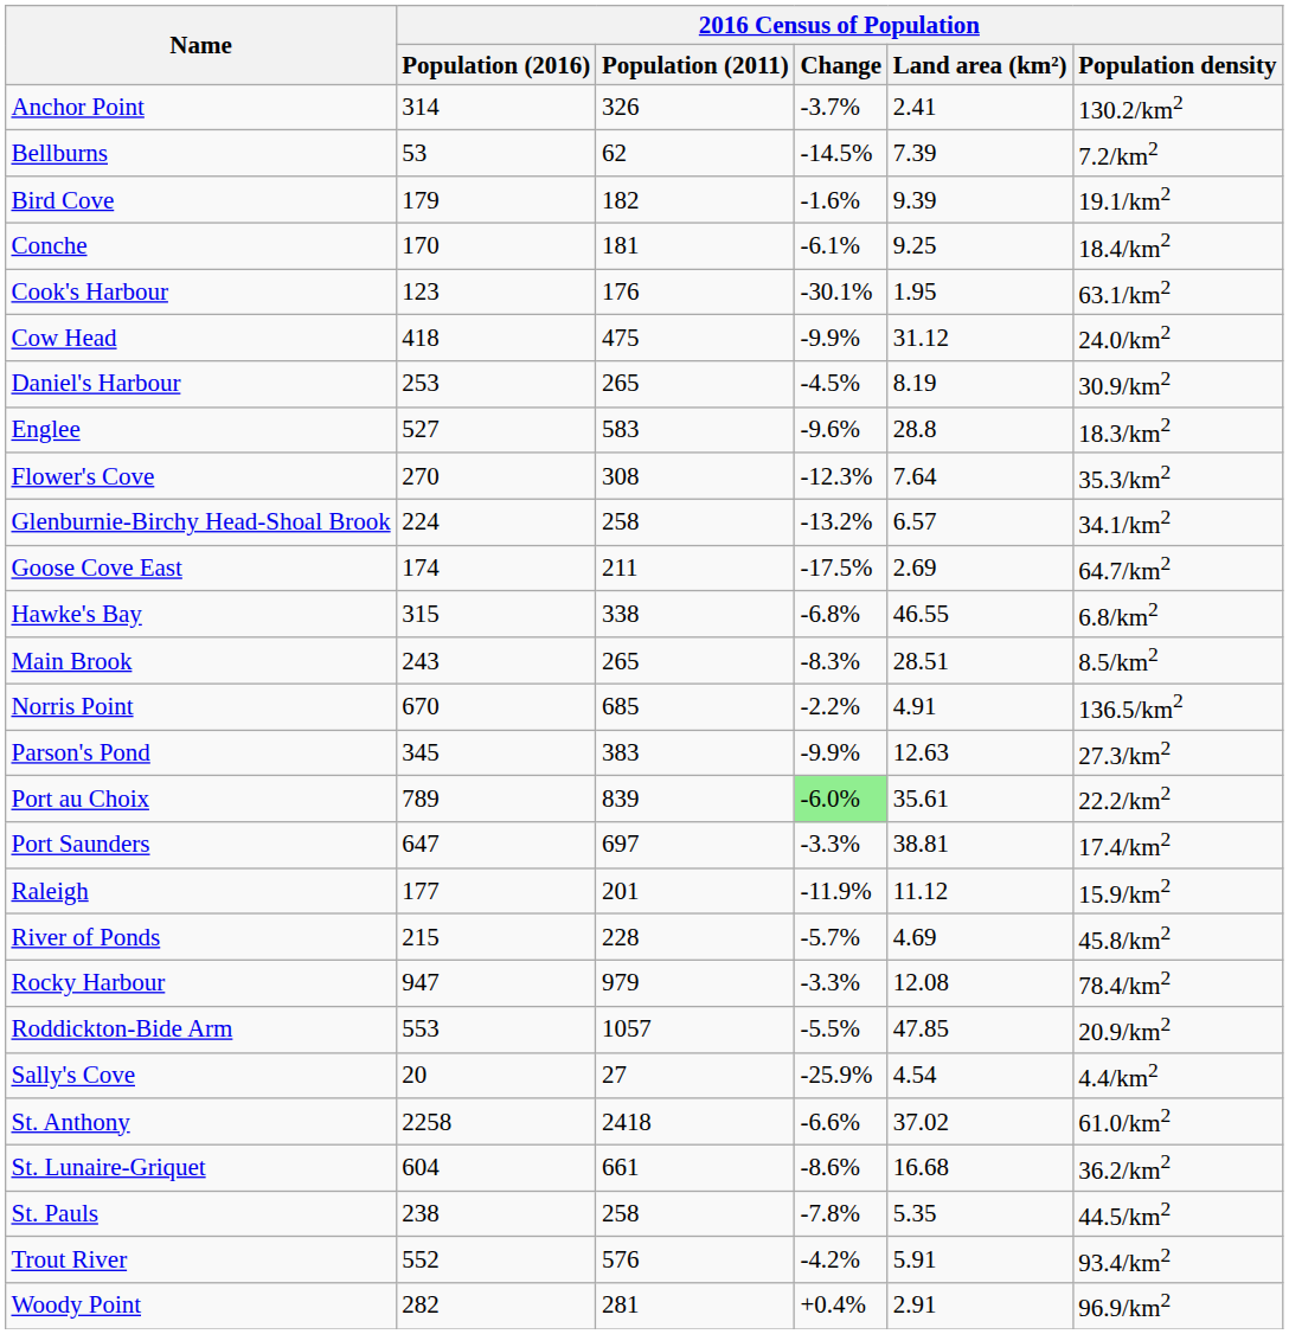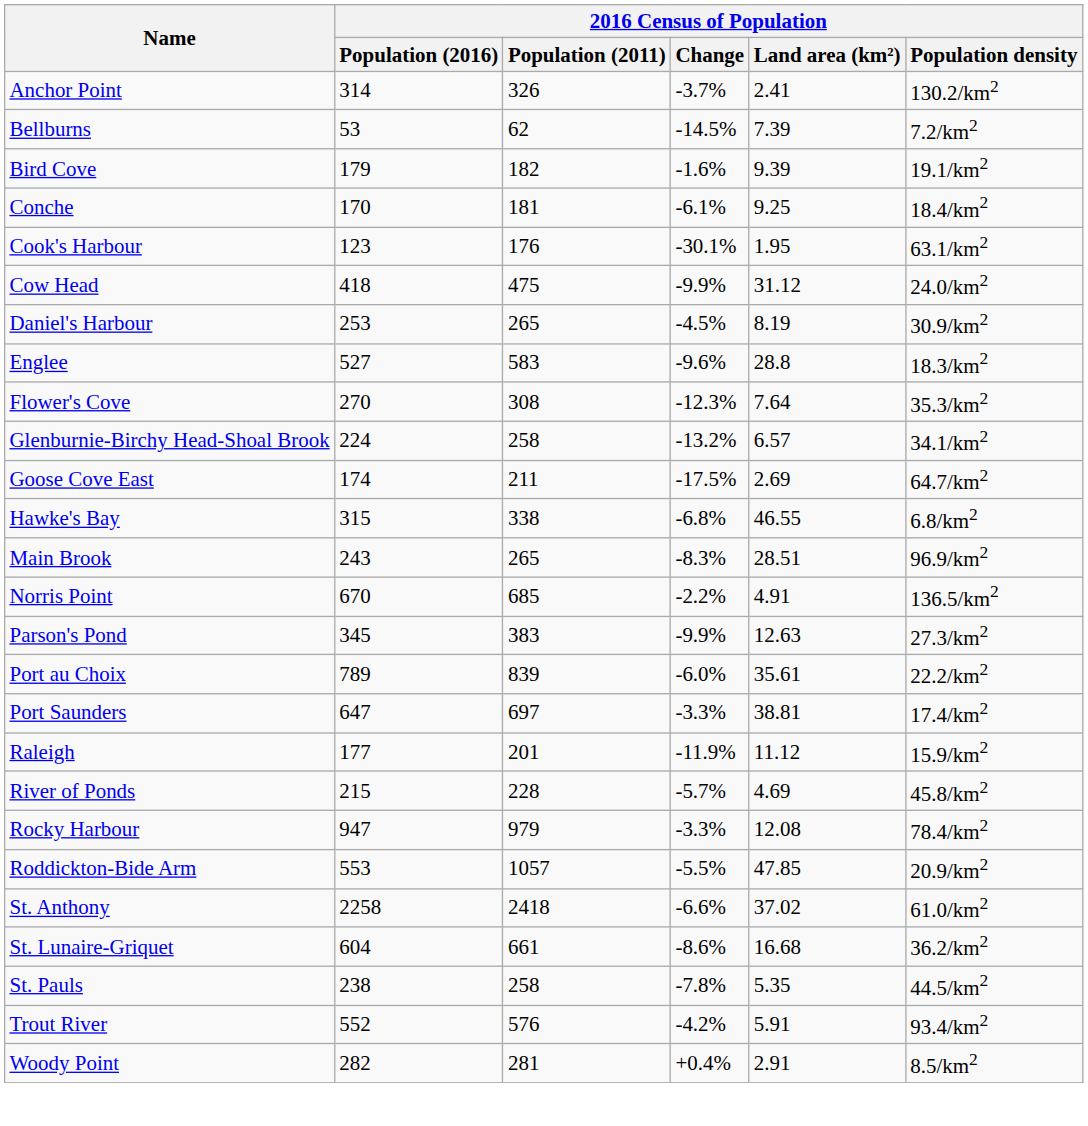 <table class="wikitable sortable">
 <tr>
 <th rowspan="2">Name</th>
 <th colspan="5"><a href='#'>2016 Census of Population</a></th>
 </tr>
 <tr>
 <th scope="col" data-sort-type="number">Population (2016)</th>
 <th scope="col" data-sort-type="number">Population (2011)</th>
 <th scope="col" data-sort-type="number">Change</th>
 <th scope="col" data-sort-type="number">Land area (km²)</th>
 <th scope="col" data-sort-type="number">Population density</th>
 </tr>
 <tr>
 <td><a href='#'>Anchor Point</a></td>
 <td>314</td>
 <td>326</td>
 <td><span>-3.7%</span></td>
 <td>2.41</td>
 <td>130.2/km<sup>2</sup></td>
 </tr>
 <tr>
 <td><a href='#'>Bellburns</a></td>
 <td>53</td>
 <td>62</td>
 <td><span>-14.5%</span></td>
 <td>7.39</td>
 <td>7.2/km<sup>2</sup></td>
 </tr>
 <tr>
 <td><a href='#'>Bird Cove</a></td>
 <td>179</td>
 <td>182</td>
 <td><span>-1.6%</span></td>
 <td>9.39</td>
 <td>19.1/km<sup>2</sup></td>
 </tr>
 <tr>
 <td><a href='#'>Conche</a></td>
 <td>170</td>
 <td>181</td>
 <td><span>-6.1%</span></td>
 <td>9.25</td>
 <td>18.4/km<sup>2</sup></td>
 </tr>
 <tr>
 <td><a href='#'>Cook's Harbour</a></td>
 <td>123</td>
 <td>176</td>
 <td><span>-30.1%</span></td>
 <td>1.95</td>
 <td>63.1/km<sup>2</sup></td>
 </tr>
 <tr>
 <td><a href='#'>Cow Head</a></td>
 <td>418</td>
 <td>475</td>
 <td><span>-9.9%</span></td>
 <td>31.12</td>
 <td>24.0/km<sup>2</sup></td>
 </tr>
 <tr>
 <td><a href='#'>Daniel's Harbour</a></td>
 <td>253</td>
 <td>265</td>
 <td><span>-4.5%</span></td>
 <td>8.19</td>
 <td>30.9/km<sup>2</sup></td>
 </tr>
 <tr>
 <td><a href='#'>Englee</a></td>
 <td>527</td>
 <td>583</td>
 <td><span>-9.6%</span></td>
 <td>28.8</td>
 <td>18.3/km<sup>2</sup></td>
 </tr>
 <tr>
 <td><a href='#'>Flower's Cove</a></td>
 <td>270</td>
 <td>308</td>
 <td><span>-12.3%</span></td>
 <td>7.64</td>
 <td>35.3/km<sup>2</sup></td>
 </tr>
 <tr>
 <td><a href='#'>Glenburnie-Birchy Head-Shoal Brook</a></td>
 <td>224</td>
 <td>258</td>
 <td><span>-13.2%</span></td>
 <td>6.57</td>
 <td>34.1/km<sup>2</sup></td>
 </tr>
 <tr>
 <td><a href='#'>Goose Cove East</a></td>
 <td>174</td>
 <td>211</td>
 <td><span>-17.5%</span></td>
 <td>2.69</td>
 <td>64.7/km<sup>2</sup></td>
 </tr>
 <tr>
 <td><a href='#'>Hawke's Bay</a></td>
 <td>315</td>
 <td>338</td>
 <td><span>-6.8%</span></td>
 <td>46.55</td>
 <td>6.8/km<sup>2</sup></td>
 </tr>
 <tr>
 <td><a href='#'>Main Brook</a></td>
 <td>243</td>
 <td>265</td>
 <td><span>-8.3%</span></td>
 <td>28.51</td>
-<td>8.5/km<sup>2</sup></td>
+<td>96.9/km<sup>2</sup></td>
 </tr>
 <tr>
 <td><a href='#'>Norris Point</a></td>
 <td>670</td>
 <td>685</td>
 <td><span>-2.2%</span></td>
 <td>4.91</td>
 <td>136.5/km<sup>2</sup></td>
 </tr>
 <tr>
 <td><a href='#'>Parson's Pond</a></td>
 <td>345</td>
 <td>383</td>
 <td><span>-9.9%</span></td>
 <td>12.63</td>
 <td>27.3/km<sup>2</sup></td>
 </tr>
 <tr>
 <td><a href='#'>Port au Choix</a></td>
 <td>789</td>
 <td>839</td>
-<td style="background: lightgreen;"><span>-6.0%</span></td>
+<td><span>-6.0%</span></td>
 <td>35.61</td>
 <td>22.2/km<sup>2</sup></td>
 </tr>
 <tr>
 <td><a href='#'>Port Saunders</a></td>
 <td>647</td>
 <td>697</td>
 <td><span>-3.3%</span></td>
 <td>38.81</td>
 <td>17.4/km<sup>2</sup></td>
 </tr>
 <tr>
 <td><a href='#'>Raleigh</a></td>
 <td>177</td>
 <td>201</td>
 <td><span>-11.9%</span></td>
 <td>11.12</td>
 <td>15.9/km<sup>2</sup></td>
 </tr>
 <tr>
 <td><a href='#'>River of Ponds</a></td>
 <td>215</td>
 <td>228</td>
 <td><span>-5.7%</span></td>
 <td>4.69</td>
 <td>45.8/km<sup>2</sup></td>
 </tr>
 <tr>
 <td><a href='#'>Rocky Harbour</a></td>
 <td>947</td>
 <td>979</td>
 <td><span>-3.3%</span></td>
 <td>12.08</td>
 <td>78.4/km<sup>2</sup></td>
 </tr>
 <tr>
 <td><a href='#'>Roddickton-Bide Arm</a></td>
 <td>553</td>
 <td>1057</td>
 <td><span>-5.5%</span></td>
 <td>47.85</td>
 <td>20.9/km<sup>2</sup></td>
 </tr>
 <tr>
-<td><a href='#'>Sally's Cove</a></td>
-<td>20</td>
-<td>27</td>
-<td><span>-25.9%</span></td>
-<td>4.54</td>
-<td>4.4/km<sup>2</sup></td>
-</tr>
-<tr>
 <td><a href='#'>St. Anthony</a></td>
 <td>2258</td>
 <td>2418</td>
 <td><span>-6.6%</span></td>
 <td>37.02</td>
 <td>61.0/km<sup>2</sup></td>
 </tr>
 <tr>
 <td><a href='#'>St. Lunaire-Griquet</a></td>
 <td>604</td>
 <td>661</td>
 <td><span>-8.6%</span></td>
 <td>16.68</td>
 <td>36.2/km<sup>2</sup></td>
 </tr>
 <tr>
 <td><a href='#'>St. Pauls</a></td>
 <td>238</td>
 <td>258</td>
 <td><span>-7.8%</span></td>
 <td>5.35</td>
 <td>44.5/km<sup>2</sup></td>
 </tr>
 <tr>
 <td><a href='#'>Trout River</a></td>
 <td>552</td>
 <td>576</td>
 <td><span>-4.2%</span></td>
 <td>5.91</td>
 <td>93.4/km<sup>2</sup></td>
 </tr>
 <tr>
 <td><a href='#'>Woody Point</a></td>
 <td>282</td>
 <td>281</td>
 <td><span>+0.4%</span></td>
 <td>2.91</td>
-<td>96.9/km<sup>2</sup></td>
+<td>8.5/km<sup>2</sup></td>
 </tr>
 </table>
